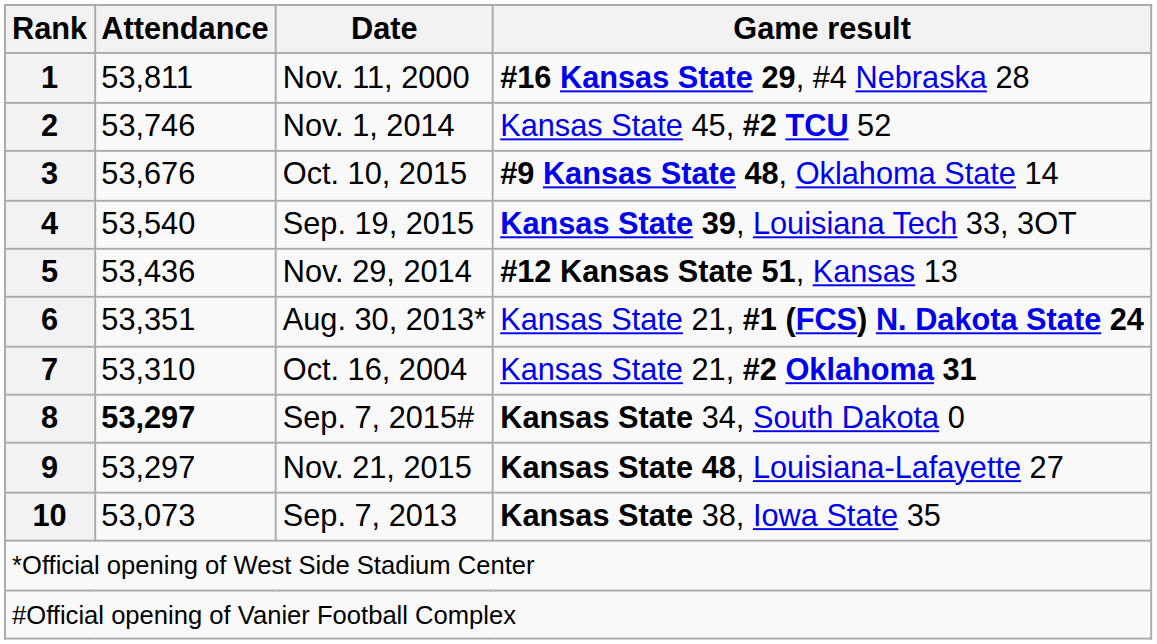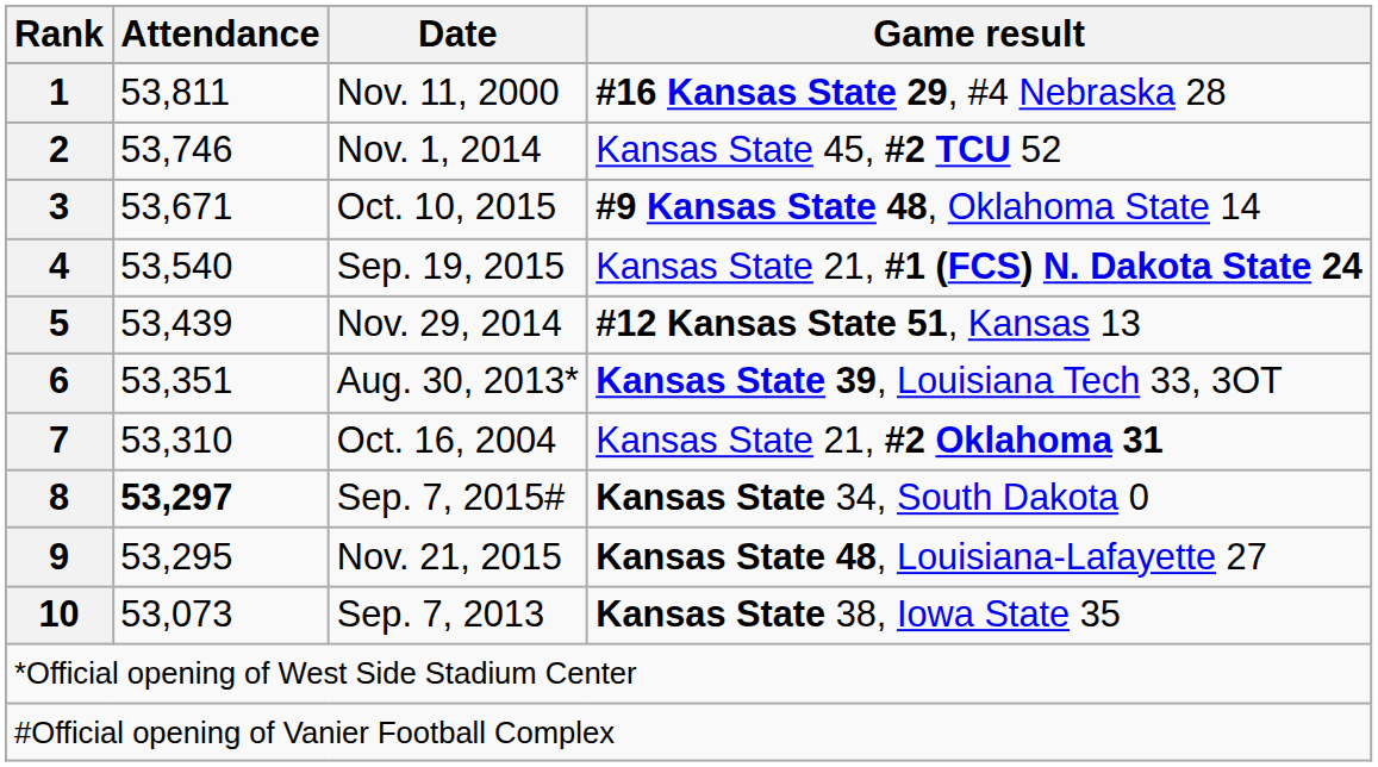 <table class="wikitable">
 <tr>
 <th>Rank</th>
 <th>Attendance</th>
 <th>Date</th>
 <th>Game result</th>
 </tr>
 <tr>
 <th>1</th>
 <td>53,811</td>
 <td>Nov. 11, 2000</td>
 <td><strong>#16 <a href='#'>Kansas State</a> 29</strong>, #4 <a href='#'>Nebraska</a> 28</td>
 </tr>
 <tr>
 <th>2</th>
 <td>53,746</td>
 <td>Nov. 1, 2014</td>
 <td><a href='#'>Kansas State</a> 45, <strong>#2</strong> <strong><a href='#'>TCU</a></strong> 52</td>
 </tr>
 <tr>
 <th>3</th>
-<td>53,676</td>
+<td>53,671</td>
 <td>Oct. 10, 2015</td>
 <td><strong>#9 <a href='#'>Kansas State</a> 48</strong>, <a href='#'>Oklahoma State</a> 14</td>
 </tr>
 <tr>
 <th>4</th>
 <td>53,540</td>
 <td>Sep. 19, 2015</td>
-<td><strong><a href='#'>Kansas State</a> 39</strong>, <a href='#'>Louisiana Tech</a> 33, 3OT</td>
+<td><a href='#'>Kansas State</a> 21, <strong>#1 (<a href='#'>FCS</a>) <a href='#'>N. Dakota State</a> 24</strong></td>
 </tr>
 <tr>
 <th>5</th>
-<td>53,436</td>
+<td>53,439</td>
 <td>Nov. 29, 2014</td>
 <td><strong>#12 Kansas State 51</strong>, <a href='#'>Kansas</a> 13</td>
 </tr>
 <tr>
 <th>6</th>
 <td>53,351</td>
 <td>Aug. 30, 2013*</td>
-<td><a href='#'>Kansas State</a> 21, <strong>#1 (<a href='#'>FCS</a>) <a href='#'>N. Dakota State</a> 24</strong></td>
+<td><strong><a href='#'>Kansas State</a> 39</strong>, <a href='#'>Louisiana Tech</a> 33, 3OT</td>
 </tr>
 <tr>
 <th>7</th>
 <td>53,310</td>
 <td>Oct. 16, 2004</td>
 <td><a href='#'>Kansas State</a> 21, <strong>#2 <a href='#'>Oklahoma</a> 31</strong></td>
 </tr>
 <tr>
 <th>8</th>
 <td><strong>53,297</strong></td>
 <td>Sep. 7, 2015#</td>
 <td><strong>Kansas State</strong> 34, <a href='#'>South Dakota</a> 0</td>
 </tr>
 <tr>
 <th>9</th>
-<td>53,297</td>
+<td>53,295</td>
 <td>Nov. 21, 2015</td>
 <td><strong>Kansas State 48</strong>, <a href='#'>Louisiana-Lafayette</a> 27</td>
 </tr>
 <tr>
 <th>10</th>
 <td>53,073</td>
 <td>Sep. 7, 2013</td>
 <td><strong>Kansas State</strong> 38, <a href='#'>Iowa State</a> 35</td>
 </tr>
 <tr>
 <td colspan="4"><small>*Official opening of West Side Stadium Center </small></td>
 </tr>
 <tr>
 <td colspan="4"><small>#Official opening of Vanier Football Complex </small></td>
 </tr>
 </table>
